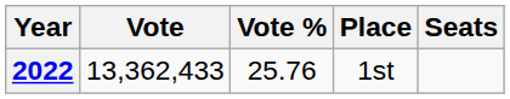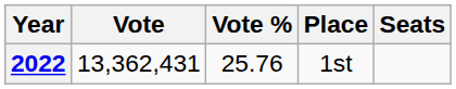 <table class="wikitable" style="text-align:center">
 <tr>
 <th>Year</th>
 <th>Vote</th>
 <th>Vote %</th>
 <th>Place</th>
 <th>Seats</th>
 </tr>
 <tr>
 <th><a href='#'>2022</a></th>
-<td>13,362,433</td>
+<td>13,362,431</td>
 <td>25.76</td>
 <td>1st</td>
 <td></td>
 </tr>
 </table>
